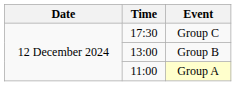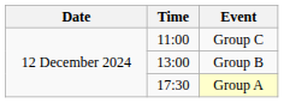 <table class = "wikitable" style="text-align:center;">
 <tr>
 <th width=150>Date</th>
 <th width=50>Time</th>
 <th width=80>Event</th>
 </tr>
 <tr>
 <td rowspan=3>12 December 2024</td>
-<td>17:30</td>
+<td>11:00</td>
 <td>Group C</td>
 </tr>
 <tr>
 <td>13:00</td>
 <td>Group B</td>
 </tr>
 <tr>
-<td>11:00</td>
+<td>17:30</td>
 <td bgcolor="ffffcc">Group A</td>
 </tr>
 </table>
